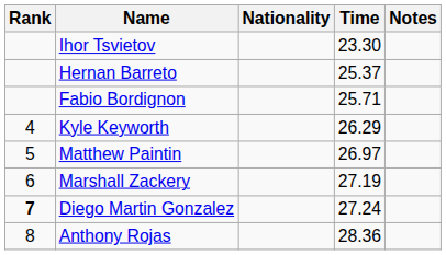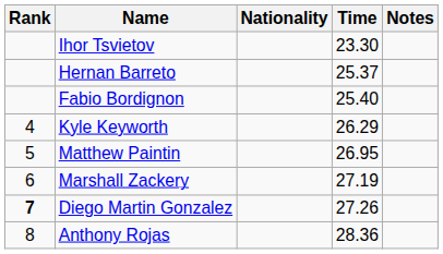 <table class="wikitable sortable" style="text-align:center">
 <tr>
 <th>Rank</th>
 <th>Name</th>
 <th>Nationality</th>
 <th>Time</th>
 <th>Notes</th>
 </tr>
 <tr>
 <td></td>
 <td align=left><a href='#'>Ihor Tsvietov</a></td>
 <td align=left></td>
 <td>23.30</td>
 <td></td>
 </tr>
 <tr>
 <td></td>
 <td align=left><a href='#'>Hernan Barreto</a></td>
 <td align=left></td>
 <td>25.37</td>
 <td></td>
 </tr>
 <tr>
 <td></td>
 <td align=left><a href='#'>Fabio Bordignon</a></td>
 <td align=left></td>
-<td>25.71</td>
+<td>25.40</td>
 <td></td>
 </tr>
 <tr>
 <td>4</td>
 <td align=left><a href='#'>Kyle Keyworth</a></td>
 <td align=left></td>
 <td>26.29</td>
 <td></td>
 </tr>
 <tr>
 <td>5</td>
 <td align=left><a href='#'>Matthew Paintin</a></td>
 <td align=left></td>
-<td>26.97</td>
+<td>26.95</td>
 <td></td>
 </tr>
 <tr>
 <td>6</td>
 <td align=left><a href='#'>Marshall Zackery</a></td>
 <td align=left></td>
 <td>27.19</td>
 <td></td>
 </tr>
 <tr>
 <td><strong>7</strong></td>
 <td align=left><a href='#'>Diego Martin Gonzalez</a></td>
 <td align=left></td>
-<td>27.24</td>
+<td>27.26</td>
 <td></td>
 </tr>
 <tr>
 <td>8</td>
 <td align=left><a href='#'>Anthony Rojas</a></td>
 <td align=left></td>
 <td>28.36</td>
 <td></td>
 </tr>
 </table>
